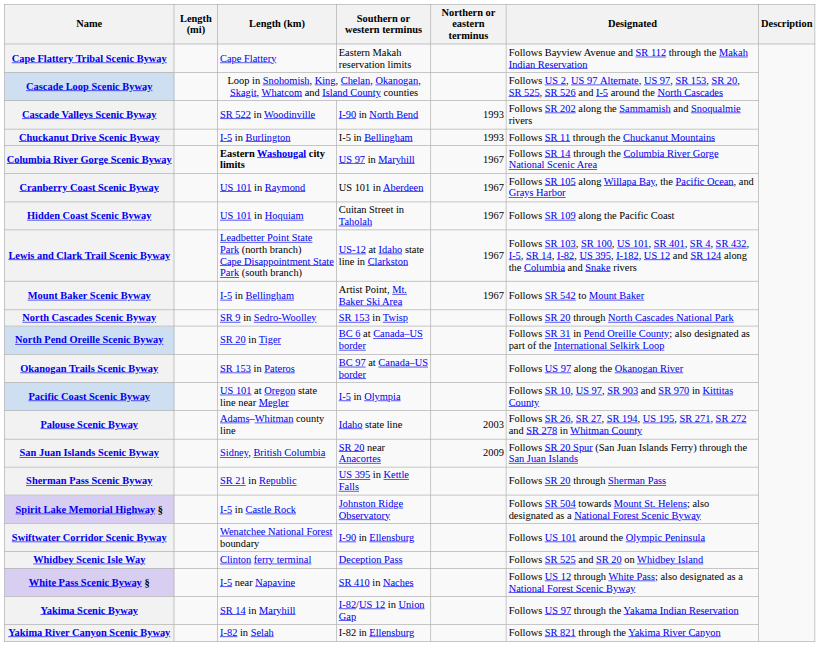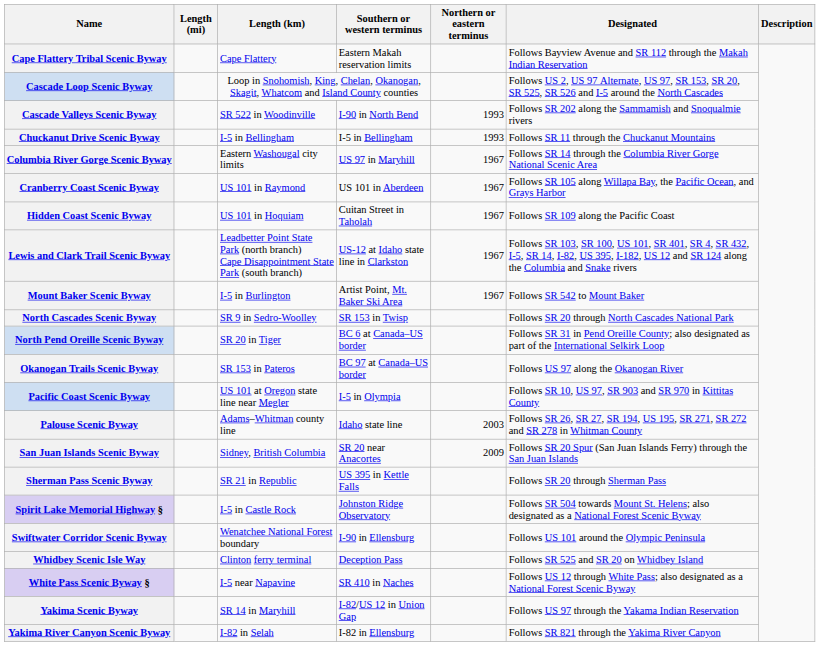 <table class="wikitable sortable plainrowheaders">
 <tr>
 <th scope="col">Name</th>
 <th scope="col">Length (mi)</th>
 <th scope="col" class="unsortable">Length (km)</th>
 <th scope="col" class="unsortable">Southern or western terminus</th>
 <th scope="col" class="unsortable">Northern or eastern terminus</th>
 <th scope="col">Designated</th>
 <th scope="col" class="unsortable">Description</th>
 </tr>
 <tr>
 <th scope="row" style=white-space:nowrap><a href='#'>Cape Flattery Tribal Scenic Byway</a></th>
 <td></td>
 <td><a href='#'>Cape Flattery</a></td>
 <td>Eastern Makah reservation limits</td>
 <td align=right></td>
 <td>Follows Bayview Avenue and <a href='#'>SR 112</a> through the <a href='#'>Makah Indian Reservation</a></td>
 </tr>
 <tr>
 <th scope="row" style="white-space:nowrap; background:#cedff2"><a href='#'>Cascade Loop Scenic Byway</a> </th>
 <td></td>
 <td colspan=2 align=center>Loop in <a href='#'>Snohomish</a>, <a href='#'>King</a>, <a href='#'>Chelan</a>, <a href='#'>Okanogan</a>, <a href='#'>Skagit</a>, <a href='#'>Whatcom</a> and <a href='#'>Island County</a> counties</td>
 <td align=right></td>
 <td>Follows <a href='#'>US 2</a>, <a href='#'>US 97 Alternate</a>, <a href='#'>US 97</a>, <a href='#'>SR 153</a>, <a href='#'>SR 20</a>, <a href='#'>SR 525</a>, <a href='#'>SR 526</a> and <a href='#'>I-5</a> around the <a href='#'>North Cascades</a></td>
 </tr>
 <tr>
 <th scope="row" style=white-space:nowrap><a href='#'>Cascade Valleys Scenic Byway</a></th>
 <td></td>
 <td><a href='#'>SR 522</a> in <a href='#'>Woodinville</a></td>
 <td><a href='#'>I-90</a> in <a href='#'>North Bend</a></td>
 <td align=right>1993</td>
 <td>Follows <a href='#'>SR 202</a> along the <a href='#'>Sammamish</a> and <a href='#'>Snoqualmie</a> rivers</td>
 </tr>
 <tr>
 <th scope="row" style=white-space:nowrap><a href='#'>Chuckanut Drive Scenic Byway</a></th>
 <td></td>
-<td><a href='#'>I-5</a> in <a href='#'>Burlington</a></td>
+<td><a href='#'>I-5</a> in <a href='#'>Bellingham</a></td>
 <td>I-5 in <a href='#'>Bellingham</a></td>
 <td align=right>1993</td>
 <td>Follows <a href='#'>SR 11</a> through the <a href='#'>Chuckanut Mountains</a></td>
 </tr>
 <tr>
 <th scope="row" style=white-space:nowrap><a href='#'>Columbia River Gorge Scenic Byway</a></th>
 <td></td>
-<td><strong>Eastern <a href='#'>Washougal</a> city limits</strong></td>
+<td>Eastern <a href='#'>Washougal</a> city limits</td>
 <td><a href='#'>US 97</a> in <a href='#'>Maryhill</a></td>
 <td align=right>1967</td>
 <td>Follows <a href='#'>SR 14</a> through the <a href='#'>Columbia River Gorge National Scenic Area</a></td>
 </tr>
 <tr>
 <th scope="row" style=white-space:nowrap><a href='#'>Cranberry Coast Scenic Byway</a></th>
 <td></td>
 <td><a href='#'>US 101</a> in <a href='#'>Raymond</a></td>
 <td>US 101 in <a href='#'>Aberdeen</a></td>
 <td align=right>1967</td>
 <td>Follows <a href='#'>SR 105</a> along <a href='#'>Willapa Bay</a>, the <a href='#'>Pacific Ocean</a>, and <a href='#'>Grays Harbor</a></td>
 </tr>
 <tr>
 <th scope="row" style=white-space:nowrap><a href='#'>Hidden Coast Scenic Byway</a></th>
 <td></td>
 <td><a href='#'>US 101</a> in <a href='#'>Hoquiam</a></td>
 <td>Cuitan Street in <a href='#'>Taholah</a></td>
 <td align=right>1967</td>
 <td>Follows <a href='#'>SR 109</a> along the Pacific Coast</td>
 </tr>
 <tr>
 <th scope="row" style=white-space:nowrap><a href='#'>Lewis and Clark Trail Scenic Byway</a></th>
 <td></td>
 <td><a href='#'>Leadbetter Point State Park</a> (north branch)<br><a href='#'>Cape Disappointment State Park</a> (south branch)</td>
 <td><a href='#'>US-12</a> at <a href='#'>Idaho</a> state line in <a href='#'>Clarkston</a></td>
 <td align=right>1967</td>
 <td>Follows <a href='#'>SR 103</a>, <a href='#'>SR 100</a>, <a href='#'>US 101</a>, <a href='#'>SR 401</a>, <a href='#'>SR 4</a>, <a href='#'>SR 432</a>, <a href='#'>I-5</a>, <a href='#'>SR 14</a>, <a href='#'>I-82</a>, <a href='#'>US 395</a>, <a href='#'>I-182</a>, <a href='#'>US 12</a> and <a href='#'>SR 124</a> along the <a href='#'>Columbia</a> and <a href='#'>Snake</a> rivers</td>
 </tr>
 <tr>
 <th scope="row" style=white-space:nowrap><a href='#'>Mount Baker Scenic Byway</a></th>
 <td></td>
-<td><a href='#'>I-5</a> in <a href='#'>Bellingham</a></td>
+<td><a href='#'>I-5</a> in <a href='#'>Burlington</a></td>
 <td>Artist Point, <a href='#'>Mt. Baker Ski Area</a></td>
 <td align=right>1967</td>
 <td>Follows <a href='#'>SR 542</a> to <a href='#'>Mount Baker</a></td>
 </tr>
 <tr>
 <th scope="row" style=white-space:nowrap><a href='#'>North Cascades Scenic Byway</a></th>
 <td></td>
 <td><a href='#'>SR 9</a> in <a href='#'>Sedro-Woolley</a></td>
 <td><a href='#'>SR 153</a> in <a href='#'>Twisp</a></td>
 <td align=right></td>
 <td>Follows <a href='#'>SR 20</a> through <a href='#'>North Cascades National Park</a></td>
 </tr>
 <tr>
 <th scope="row" style="white-space:nowrap; background:#cedff2"><a href='#'>North Pend Oreille Scenic Byway</a> </th>
 <td></td>
 <td><a href='#'>SR 20</a> in <a href='#'>Tiger</a></td>
 <td><a href='#'>BC 6</a> at <a href='#'>Canada–US border</a></td>
 <td align=right></td>
 <td>Follows <a href='#'>SR 31</a> in <a href='#'>Pend Oreille County</a>; also designated as part of the <a href='#'>International Selkirk Loop</a></td>
 </tr>
 <tr>
 <th scope="row" style=white-space:nowrap><a href='#'>Okanogan Trails Scenic Byway</a></th>
 <td></td>
 <td><a href='#'>SR 153</a> in <a href='#'>Pateros</a></td>
 <td><a href='#'>BC 97</a> at <a href='#'>Canada–US border</a></td>
 <td align=right></td>
 <td>Follows <a href='#'>US 97</a> along the <a href='#'>Okanogan River</a></td>
 </tr>
 <tr>
 <th scope="row" style="white-space:nowrap; background:#cedff2"><a href='#'>Pacific Coast Scenic Byway</a> </th>
 <td></td>
 <td><a href='#'>US 101</a> at <a href='#'>Oregon</a> state line near <a href='#'>Megler</a></td>
 <td><a href='#'>I-5</a> in <a href='#'>Olympia</a></td>
 <td align=right></td>
 <td>Follows <a href='#'>SR 10</a>, <a href='#'>US 97</a>, <a href='#'>SR 903</a> and <a href='#'>SR 970</a> in <a href='#'>Kittitas County</a></td>
 </tr>
 <tr>
 <th scope="row" style=white-space:nowrap><a href='#'>Palouse Scenic Byway</a></th>
 <td></td>
 <td><a href='#'>Adams</a>–<a href='#'>Whitman</a> county line</td>
 <td><a href='#'>Idaho</a> state line</td>
 <td align=right>2003</td>
 <td>Follows <a href='#'>SR 26</a>, <a href='#'>SR 27</a>, <a href='#'>SR 194</a>, <a href='#'>US 195</a>, <a href='#'>SR 271</a>, <a href='#'>SR 272</a> and <a href='#'>SR 278</a> in <a href='#'>Whitman County</a></td>
 </tr>
 <tr>
 <th scope="row" style=white-space:nowrap><a href='#'>San Juan Islands Scenic Byway</a></th>
 <td></td>
 <td><a href='#'>Sidney</a>, <a href='#'>British Columbia</a></td>
 <td><a href='#'>SR 20</a> near <a href='#'>Anacortes</a></td>
 <td align=right>2009</td>
 <td>Follows <a href='#'>SR 20 Spur</a> (San Juan Islands Ferry) through the <a href='#'>San Juan Islands</a></td>
 </tr>
 <tr>
 <th scope="row" style=white-space:nowrap><a href='#'>Sherman Pass Scenic Byway</a></th>
 <td></td>
 <td><a href='#'>SR 21</a> in <a href='#'>Republic</a></td>
 <td><a href='#'>US 395</a> in <a href='#'>Kettle Falls</a></td>
 <td align=right></td>
 <td>Follows <a href='#'>SR 20</a> through <a href='#'>Sherman Pass</a></td>
 </tr>
 <tr>
 <th scope="row" style="white-space:nowrap; background:#d8cef2"><a href='#'>Spirit Lake Memorial Highway</a> §</th>
 <td></td>
 <td><a href='#'>I-5</a> in <a href='#'>Castle Rock</a></td>
 <td><a href='#'>Johnston Ridge Observatory</a></td>
 <td align=right></td>
 <td>Follows <a href='#'>SR 504</a> towards <a href='#'>Mount St. Helens</a>; also designated as a <a href='#'>National Forest Scenic Byway</a></td>
 </tr>
 <tr>
 <th scope="row" style=white-space:nowrap><a href='#'>Swiftwater Corridor Scenic Byway</a></th>
 <td></td>
 <td><a href='#'>Wenatchee National Forest</a> boundary</td>
 <td><a href='#'>I-90</a> in <a href='#'>Ellensburg</a></td>
 <td align=right></td>
 <td>Follows <a href='#'>US 101</a> around the <a href='#'>Olympic Peninsula</a></td>
 </tr>
 <tr>
 <th scope="row" style=white-space:nowrap><a href='#'>Whidbey Scenic Isle Way</a></th>
 <td></td>
 <td><a href='#'>Clinton</a> <a href='#'>ferry terminal</a></td>
 <td><a href='#'>Deception Pass</a></td>
 <td align=right></td>
 <td>Follows <a href='#'>SR 525</a> and <a href='#'>SR 20</a> on <a href='#'>Whidbey Island</a></td>
 </tr>
 <tr>
 <th scope="row" style="white-space:nowrap; background:#d8cef2"><a href='#'>White Pass Scenic Byway</a> §</th>
 <td></td>
 <td><a href='#'>I-5</a> near <a href='#'>Napavine</a></td>
 <td><a href='#'>SR 410</a> in <a href='#'>Naches</a></td>
 <td align=right></td>
 <td>Follows <a href='#'>US 12</a> through <a href='#'>White Pass</a>; also designated as a <a href='#'>National Forest Scenic Byway</a></td>
 </tr>
 <tr>
 <th scope="row" style=white-space:nowrap><a href='#'>Yakima Scenic Byway</a></th>
 <td></td>
 <td><a href='#'>SR 14</a> in <a href='#'>Maryhill</a></td>
 <td><a href='#'>I-82</a>/<a href='#'>US 12</a> in <a href='#'>Union Gap</a></td>
 <td align=right></td>
 <td>Follows <a href='#'>US 97</a> through the <a href='#'>Yakama Indian Reservation</a></td>
 </tr>
 <tr>
 <th scope="row" style=white-space:nowrap><a href='#'>Yakima River Canyon Scenic Byway</a></th>
 <td></td>
 <td><a href='#'>I-82</a> in <a href='#'>Selah</a></td>
 <td>I-82 in <a href='#'>Ellensburg</a></td>
 <td align=right></td>
 <td>Follows <a href='#'>SR 821</a> through the <a href='#'>Yakima River Canyon</a></td>
 </tr>
 </table>
